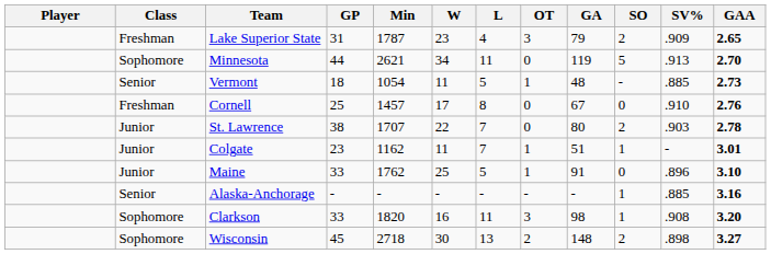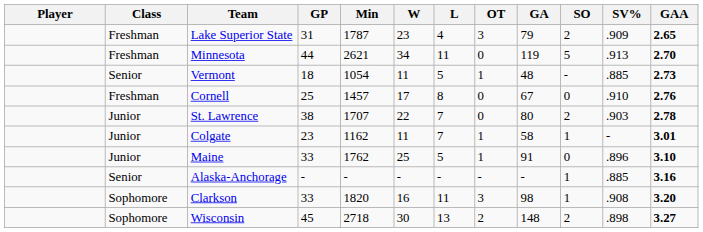 <table class="wikitable sortable">
 <tr>
 <th style="width: 11em;">Player</th>
 <th style="width: 7em;">Class</th>
 <th style="width: 11em;">Team</th>
 <th style="width: 4em;">GP</th>
 <th style="width: 5em;">Min</th>
 <th style="width: 4em;">W</th>
 <th style="width: 4em;">L</th>
 <th style="width: 4em;">OT</th>
 <th style="width: 4em;">GA</th>
 <th style="width: 4em;">SO</th>
 <th style="width: 4em;">SV%</th>
 <th style="width: 4em;">GAA</th>
 </tr>
 <tr>
 <td></td>
 <td>Freshman</td>
 <td><a href='#'>Lake Superior State</a></td>
 <td>31</td>
 <td>1787</td>
 <td>23</td>
 <td>4</td>
 <td>3</td>
 <td>79</td>
 <td>2</td>
 <td>.909</td>
 <td><strong>2.65</strong></td>
 </tr>
 <tr>
 <td></td>
-<td>Sophomore</td>
+<td>Freshman</td>
 <td><a href='#'>Minnesota</a></td>
 <td>44</td>
 <td>2621</td>
 <td>34</td>
 <td>11</td>
 <td>0</td>
 <td>119</td>
 <td>5</td>
 <td>.913</td>
 <td><strong>2.70</strong></td>
 </tr>
 <tr>
 <td></td>
 <td>Senior</td>
 <td><a href='#'>Vermont</a></td>
 <td>18</td>
 <td>1054</td>
 <td>11</td>
 <td>5</td>
 <td>1</td>
 <td>48</td>
 <td>-</td>
 <td>.885</td>
 <td><strong>2.73</strong></td>
 </tr>
 <tr>
 <td></td>
 <td>Freshman</td>
 <td><a href='#'>Cornell</a></td>
 <td>25</td>
 <td>1457</td>
 <td>17</td>
 <td>8</td>
 <td>0</td>
 <td>67</td>
 <td>0</td>
 <td>.910</td>
 <td><strong>2.76</strong></td>
 </tr>
 <tr>
 <td></td>
 <td>Junior</td>
 <td><a href='#'>St. Lawrence</a></td>
 <td>38</td>
 <td>1707</td>
 <td>22</td>
 <td>7</td>
 <td>0</td>
 <td>80</td>
 <td>2</td>
 <td>.903</td>
 <td><strong>2.78</strong></td>
 </tr>
 <tr>
 <td></td>
 <td>Junior</td>
 <td><a href='#'>Colgate</a></td>
 <td>23</td>
 <td>1162</td>
 <td>11</td>
 <td>7</td>
 <td>1</td>
-<td>51</td>
+<td>58</td>
 <td>1</td>
 <td>-</td>
 <td><strong>3.01</strong></td>
 </tr>
 <tr>
 <td></td>
 <td>Junior</td>
 <td><a href='#'>Maine</a></td>
 <td>33</td>
 <td>1762</td>
 <td>25</td>
 <td>5</td>
 <td>1</td>
 <td>91</td>
 <td>0</td>
 <td>.896</td>
 <td><strong>3.10</strong></td>
 </tr>
 <tr>
 <td></td>
 <td>Senior</td>
 <td><a href='#'>Alaska-Anchorage</a></td>
 <td>-</td>
 <td>-</td>
 <td>-</td>
 <td>-</td>
 <td>-</td>
 <td>-</td>
 <td>1</td>
 <td>.885</td>
 <td><strong>3.16</strong></td>
 </tr>
 <tr>
 <td></td>
 <td>Sophomore</td>
 <td><a href='#'>Clarkson</a></td>
 <td>33</td>
 <td>1820</td>
 <td>16</td>
 <td>11</td>
 <td>3</td>
 <td>98</td>
 <td>1</td>
 <td>.908</td>
 <td><strong>3.20</strong></td>
 </tr>
 <tr>
 <td></td>
 <td>Sophomore</td>
 <td><a href='#'>Wisconsin</a></td>
 <td>45</td>
 <td>2718</td>
 <td>30</td>
 <td>13</td>
 <td>2</td>
 <td>148</td>
 <td>2</td>
 <td>.898</td>
 <td><strong>3.27</strong></td>
 </tr>
 </table>
